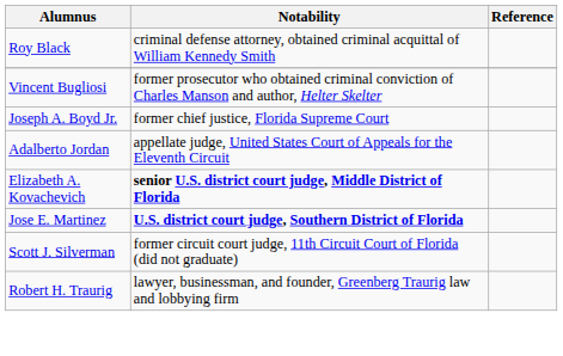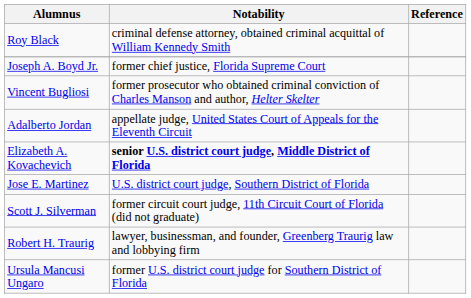 <table class="wikitable">
 <tr>
 <th>Alumnus</th>
 <th>Notability</th>
 <th>Reference</th>
 </tr>
 <tr>
 <td><a href='#'>Roy Black</a></td>
 <td>criminal defense attorney, obtained criminal acquittal of <a href='#'>William Kennedy Smith</a></td>
 <td></td>
 </tr>
 <tr>
 </tr>
 <tr>
-<td><a href='#'>Vincent Bugliosi</a></td>
-<td>former prosecutor who obtained criminal conviction of <a href='#'>Charles Manson</a> and author, <em><a href='#'>Helter Skelter</a></em></td>
+<td><a href='#'>Joseph A. Boyd Jr.</a></td>
+<td>former chief justice, <a href='#'>Florida Supreme Court</a></td>
 <td></td>
 </tr>
 <tr>
-<td><a href='#'>Joseph A. Boyd Jr.</a></td>
-<td>former chief justice, <a href='#'>Florida Supreme Court</a></td>
+<td><a href='#'>Vincent Bugliosi</a></td>
+<td>former prosecutor who obtained criminal conviction of <a href='#'>Charles Manson</a> and author, <em><a href='#'>Helter Skelter</a></em></td>
 <td></td>
 </tr>
 <tr>
 <td><a href='#'>Adalberto Jordan</a></td>
 <td>appellate judge, <a href='#'>United States Court of Appeals for the Eleventh Circuit</a></td>
 <td></td>
 </tr>
 <tr>
 <td><a href='#'>Elizabeth A. Kovachevich</a></td>
 <td><strong>senior <a href='#'>U.S. district court judge</a>, <a href='#'>Middle District of Florida</a></strong></td>
 <td></td>
 </tr>
 <tr>
 <td><a href='#'>Jose E. Martinez</a></td>
-<td><strong><a href='#'>U.S. district court judge</a>, <a href='#'>Southern District of Florida</a></strong></td>
+<td><a href='#'>U.S. district court judge</a>, <a href='#'>Southern District of Florida</a></td>
 <td></td>
 </tr>
 <tr>
 <td><a href='#'>Scott J. Silverman</a></td>
 <td>former circuit court judge, <a href='#'>11th Circuit Court of  Florida</a> (did not graduate)</td>
 <td></td>
 </tr>
 <tr>
 <td><a href='#'>Robert H. Traurig</a></td>
 <td>lawyer, businessman, and founder, <a href='#'>Greenberg Traurig</a> law and lobbying firm</td>
 </tr>
+<tr>
+<td><a href='#'>Ursula Mancusi Ungaro</a></td>
+<td>former <a href='#'>U.S. district court judge</a> for <a href='#'>Southern District of Florida</a></td>
+<td></td>
+</tr>
 </table>
